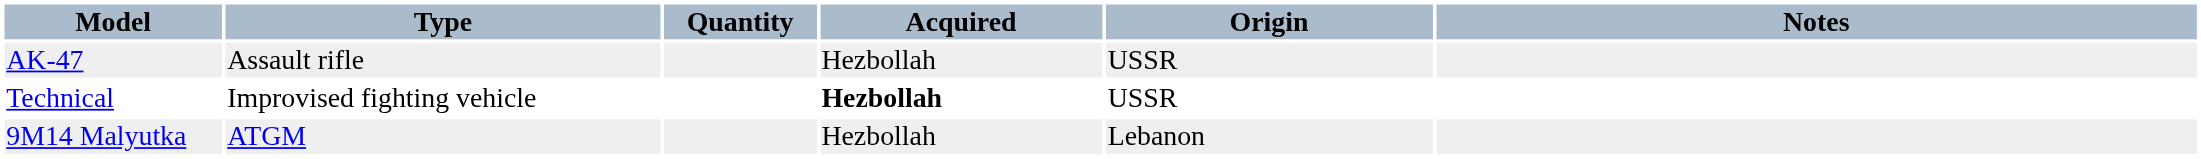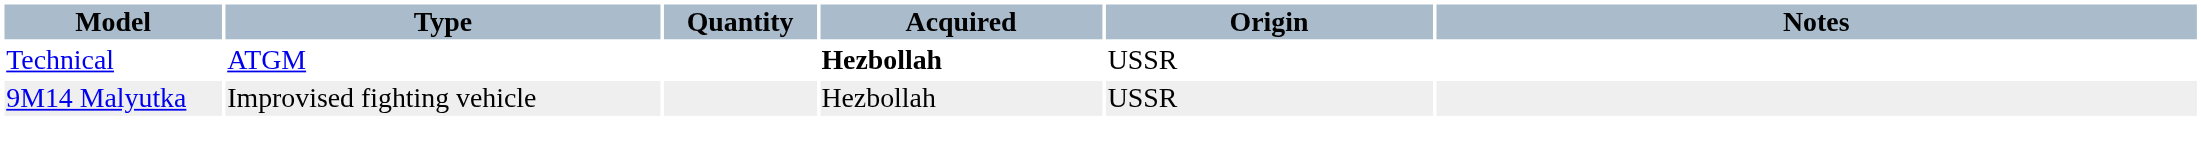 <table style="width:100%;">
 <tr style="background:#aabccc;">
 <th style="width:10%;">Model</th>
 <th style="width:20%;">Type</th>
 <th style="width:7%;">Quantity</th>
 <th style="width:13%;">Acquired</th>
 <th style="width:15%;">Origin</th>
 <th>Notes</th>
 </tr>
-<tr style="background:#efefef; color:black">
-<td><a href='#'>AK-47</a></td>
-<td>Assault rifle</td>
-<td></td>
-<td>Hezbollah</td>
-<td>USSR</td>
-<td></td>
-</tr>
 <tr>
 <td><a href='#'>Technical</a></td>
-<td>Improvised fighting vehicle</td>
+<td><a href='#'>ATGM</a></td>
 <td></td>
 <td><strong>Hezbollah</strong></td>
 <td>USSR</td>
 <td></td>
 </tr>
 <tr style="background:#efefef; color:black">
 <td><a href='#'>9M14 Malyutka</a></td>
-<td><a href='#'>ATGM</a></td>
+<td>Improvised fighting vehicle</td>
 <td></td>
 <td>Hezbollah</td>
-<td>Lebanon</td>
+<td>USSR</td>
 <td></td>
 </tr>
 <tr>
 </tr>
 </table>
